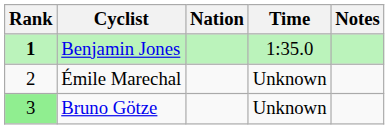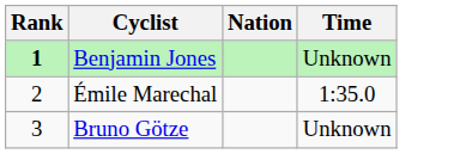 <table class="wikitable sortable" style="text-align:center">
 <tr>
 <th>Rank</th>
 <th>Cyclist</th>
 <th>Nation</th>
 <th>Time</th>
-<th>Notes</th>
 </tr>
 <tr bgcolor=bbf3bb>
 <td><strong>1</strong></td>
 <td align=left><a href='#'>Benjamin Jones</a></td>
 <td align=left></td>
-<td>1:35.0</td>
-<td></td>
+<td>Unknown</td>
 </tr>
 <tr>
 <td>2</td>
 <td align=left>Émile Marechal</td>
 <td align=left></td>
-<td>Unknown</td>
-<td></td>
+<td>1:35.0</td>
 </tr>
 <tr>
-<td style="background: lightgreen;">3</td>
+<td>3</td>
 <td align=left><a href='#'>Bruno Götze</a></td>
 <td align=left></td>
 <td>Unknown</td>
-<td></td>
 </tr>
 </table>
